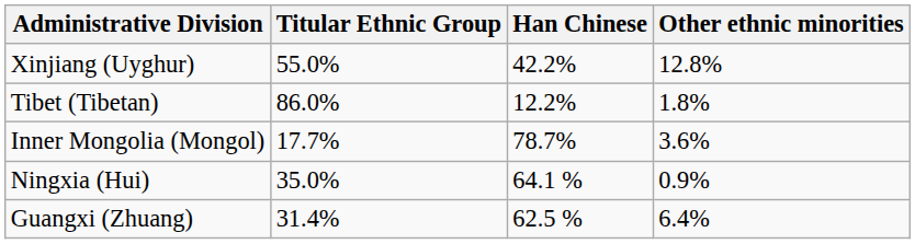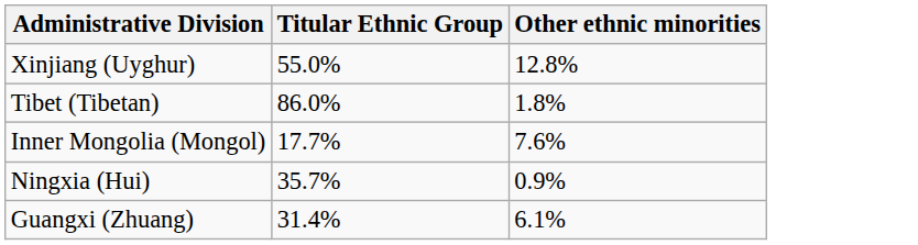 <table class="wikitable sortable">
 <tr>
 <th>Administrative Division</th>
 <th>Titular Ethnic Group</th>
-<th>Han Chinese</th>
 <th>Other ethnic minorities</th>
 </tr>
 <tr>
 <td>Xinjiang (Uyghur)</td>
 <td>55.0%</td>
-<td>42.2%</td>
 <td>12.8%</td>
 </tr>
 <tr>
 <td>Tibet (Tibetan)</td>
 <td>86.0%</td>
-<td>12.2%</td>
 <td>1.8%</td>
 </tr>
 <tr>
 <td>Inner Mongolia (Mongol)</td>
 <td>17.7%</td>
-<td>78.7%</td>
-<td>3.6%</td>
+<td>7.6%</td>
 </tr>
 <tr>
 <td>Ningxia (Hui)</td>
-<td>35.0%</td>
-<td>64.1 %</td>
+<td>35.7%</td>
 <td>0.9%</td>
 </tr>
 <tr>
 <td>Guangxi (Zhuang)</td>
 <td>31.4%</td>
-<td>62.5 %</td>
-<td>6.4%</td>
+<td>6.1%</td>
 </tr>
 </table>
